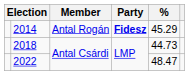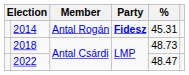 <table class=wikitable>
 <tr>
 <th colspan=2>Election</th>
 <th>Member</th>
 <th>Party</th>
 <th>%</th>
 <th></th>
 </tr>
 <tr>
 <td bgcolor=></td>
 <td><a href='#'>2014</a></td>
 <td><a href='#'>Antal Rogán</a></td>
 <td><strong><a href='#'>Fidesz</a></strong></td>
-<td align=right>45.29</td>
+<td align=right>45.31</td>
 <td align=center></td>
 </tr>
 <tr>
 <td bgcolor=></td>
 <td><a href='#'>2018</a></td>
 <td rowspan=2><a href='#'>Antal Csárdi</a></td>
 <td rowspan=2><a href='#'>LMP</a></td>
-<td align=right>44.73</td>
+<td align=right>48.73</td>
 <td align=center></td>
 </tr>
 <tr>
 <td bgcolor=></td>
 <td><a href='#'>2022</a></td>
 <td align=right>48.47</td>
 <td align=center></td>
 </tr>
 </table>
